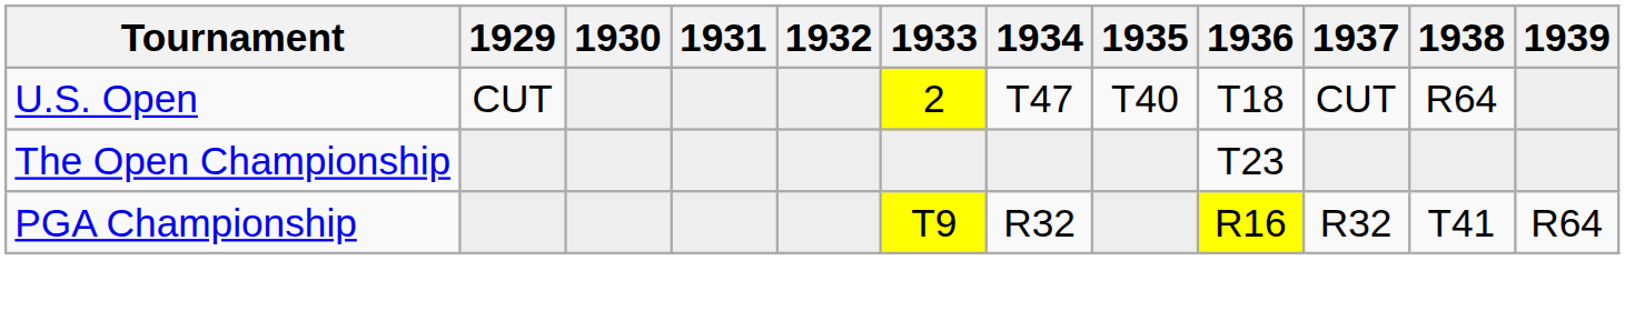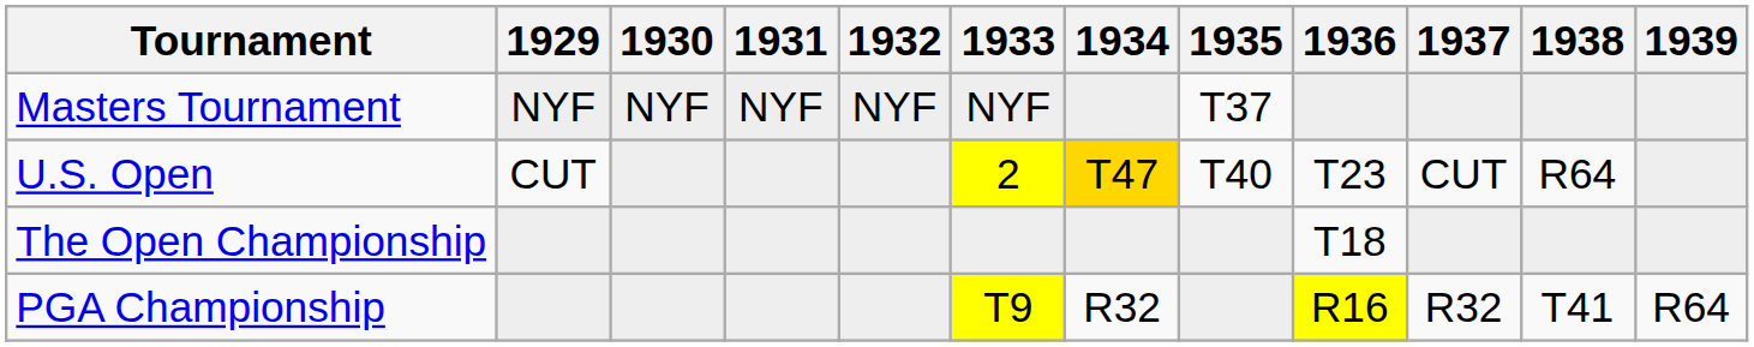 <table class="wikitable" style="font-size:95%;text-align:center;">
 <tr>
 <th>Tournament</th>
 <th>1929</th>
 <th>1930</th>
 <th>1931</th>
 <th>1932</th>
 <th>1933</th>
 <th>1934</th>
 <th>1935</th>
 <th>1936</th>
 <th>1937</th>
 <th>1938</th>
 <th>1939</th>
 </tr>
 <tr>
+<td align=left><a href='#'>Masters Tournament</a></td>
+<td style="background:#eeeeee;">NYF</td>
+<td style="background:#eeeeee;">NYF</td>
+<td style="background:#eeeeee;">NYF</td>
+<td style="background:#eeeeee;">NYF</td>
+<td style="background:#eeeeee;">NYF</td>
+<td style="background:#eeeeee;"></td>
+<td>T37</td>
+<td style="background:#eeeeee;"></td>
+<td style="background:#eeeeee;"></td>
+<td style="background:#eeeeee;"></td>
+<td style="background:#eeeeee;"></td>
+</tr>
+<tr>
 <td align=left><a href='#'>U.S. Open</a></td>
 <td>CUT</td>
 <td style="background:#eeeeee;"></td>
 <td style="background:#eeeeee;"></td>
 <td style="background:#eeeeee;"></td>
 <td style="background:yellow;">2</td>
-<td>T47</td>
+<td style="background: gold;">T47</td>
 <td>T40</td>
-<td>T18</td>
+<td>T23</td>
 <td>CUT</td>
 <td>R64</td>
 <td style="background:#eeeeee;"></td>
 </tr>
 <tr>
 <td align=left><a href='#'>The Open Championship</a></td>
 <td style="background:#eeeeee;"></td>
 <td style="background:#eeeeee;"></td>
 <td style="background:#eeeeee;"></td>
 <td style="background:#eeeeee;"></td>
 <td style="background:#eeeeee;"></td>
 <td style="background:#eeeeee;"></td>
 <td style="background:#eeeeee;"></td>
-<td>T23</td>
+<td>T18</td>
 <td style="background:#eeeeee;"></td>
 <td style="background:#eeeeee;"></td>
 <td style="background:#eeeeee;"></td>
 </tr>
 <tr>
 <td align=left><a href='#'>PGA Championship</a></td>
 <td style="background:#eeeeee;"></td>
 <td style="background:#eeeeee;"></td>
 <td style="background:#eeeeee;"></td>
 <td style="background:#eeeeee;"></td>
 <td style="background:yellow;">T9</td>
 <td>R32</td>
 <td style="background:#eeeeee;"></td>
 <td style="background:yellow;">R16</td>
 <td>R32</td>
 <td>T41</td>
 <td>R64</td>
 </tr>
 </table>
